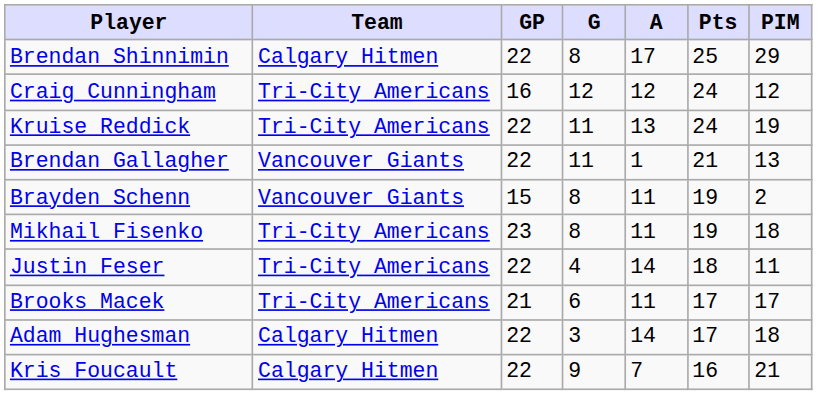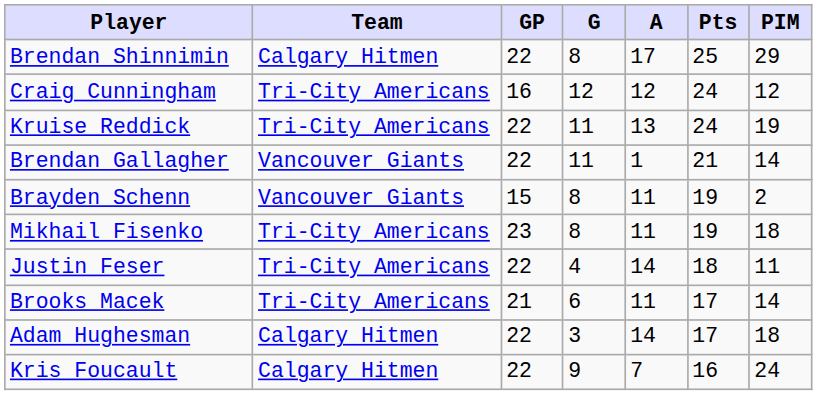 <table class="wikitable">
 <tr>
 <th style="background:#ddf; width:30%;">Player</th>
 <th style="background:#ddf; width:30%;">Team</th>
 <th style="background:#ddf; width:7.5%;">GP</th>
 <th style="background:#ddf; width:7.5%;">G</th>
 <th style="background:#ddf; width:7.5%;">A</th>
 <th style="background:#ddf; width:7.5%;">Pts</th>
 <th style="background:#ddf; width:7.5%;">PIM</th>
 </tr>
 <tr>
 <td><a href='#'>Brendan Shinnimin</a></td>
 <td><a href='#'>Calgary Hitmen</a></td>
 <td>22</td>
 <td>8</td>
 <td>17</td>
 <td>25</td>
 <td>29</td>
 </tr>
 <tr>
 <td><a href='#'>Craig Cunningham</a></td>
 <td><a href='#'>Tri-City Americans</a></td>
 <td>16</td>
 <td>12</td>
 <td>12</td>
 <td>24</td>
 <td>12</td>
 </tr>
 <tr>
 <td><a href='#'>Kruise Reddick</a></td>
 <td><a href='#'>Tri-City Americans</a></td>
 <td>22</td>
 <td>11</td>
 <td>13</td>
 <td>24</td>
 <td>19</td>
 </tr>
 <tr>
 <td><a href='#'>Brendan Gallagher</a></td>
 <td><a href='#'>Vancouver Giants</a></td>
 <td>22</td>
 <td>11</td>
 <td>1</td>
 <td>21</td>
-<td>13</td>
+<td>14</td>
 </tr>
 <tr>
 <td><a href='#'>Brayden Schenn</a></td>
 <td><a href='#'>Vancouver Giants</a></td>
 <td>15</td>
 <td>8</td>
 <td>11</td>
 <td>19</td>
 <td>2</td>
 </tr>
 <tr>
 <td><a href='#'>Mikhail Fisenko</a></td>
 <td><a href='#'>Tri-City Americans</a></td>
 <td>23</td>
 <td>8</td>
 <td>11</td>
 <td>19</td>
 <td>18</td>
 </tr>
 <tr>
 <td><a href='#'>Justin Feser</a></td>
 <td><a href='#'>Tri-City Americans</a></td>
 <td>22</td>
 <td>4</td>
 <td>14</td>
 <td>18</td>
 <td>11</td>
 </tr>
 <tr>
 <td><a href='#'>Brooks Macek</a></td>
 <td><a href='#'>Tri-City Americans</a></td>
 <td>21</td>
 <td>6</td>
 <td>11</td>
 <td>17</td>
-<td>17</td>
+<td>14</td>
 </tr>
 <tr>
 <td><a href='#'>Adam Hughesman</a></td>
 <td><a href='#'>Calgary Hitmen</a></td>
 <td>22</td>
 <td>3</td>
 <td>14</td>
 <td>17</td>
 <td>18</td>
 </tr>
 <tr>
 <td><a href='#'>Kris Foucault</a></td>
 <td><a href='#'>Calgary Hitmen</a></td>
 <td>22</td>
 <td>9</td>
 <td>7</td>
 <td>16</td>
-<td>21</td>
+<td>24</td>
 </tr>
 </table>
